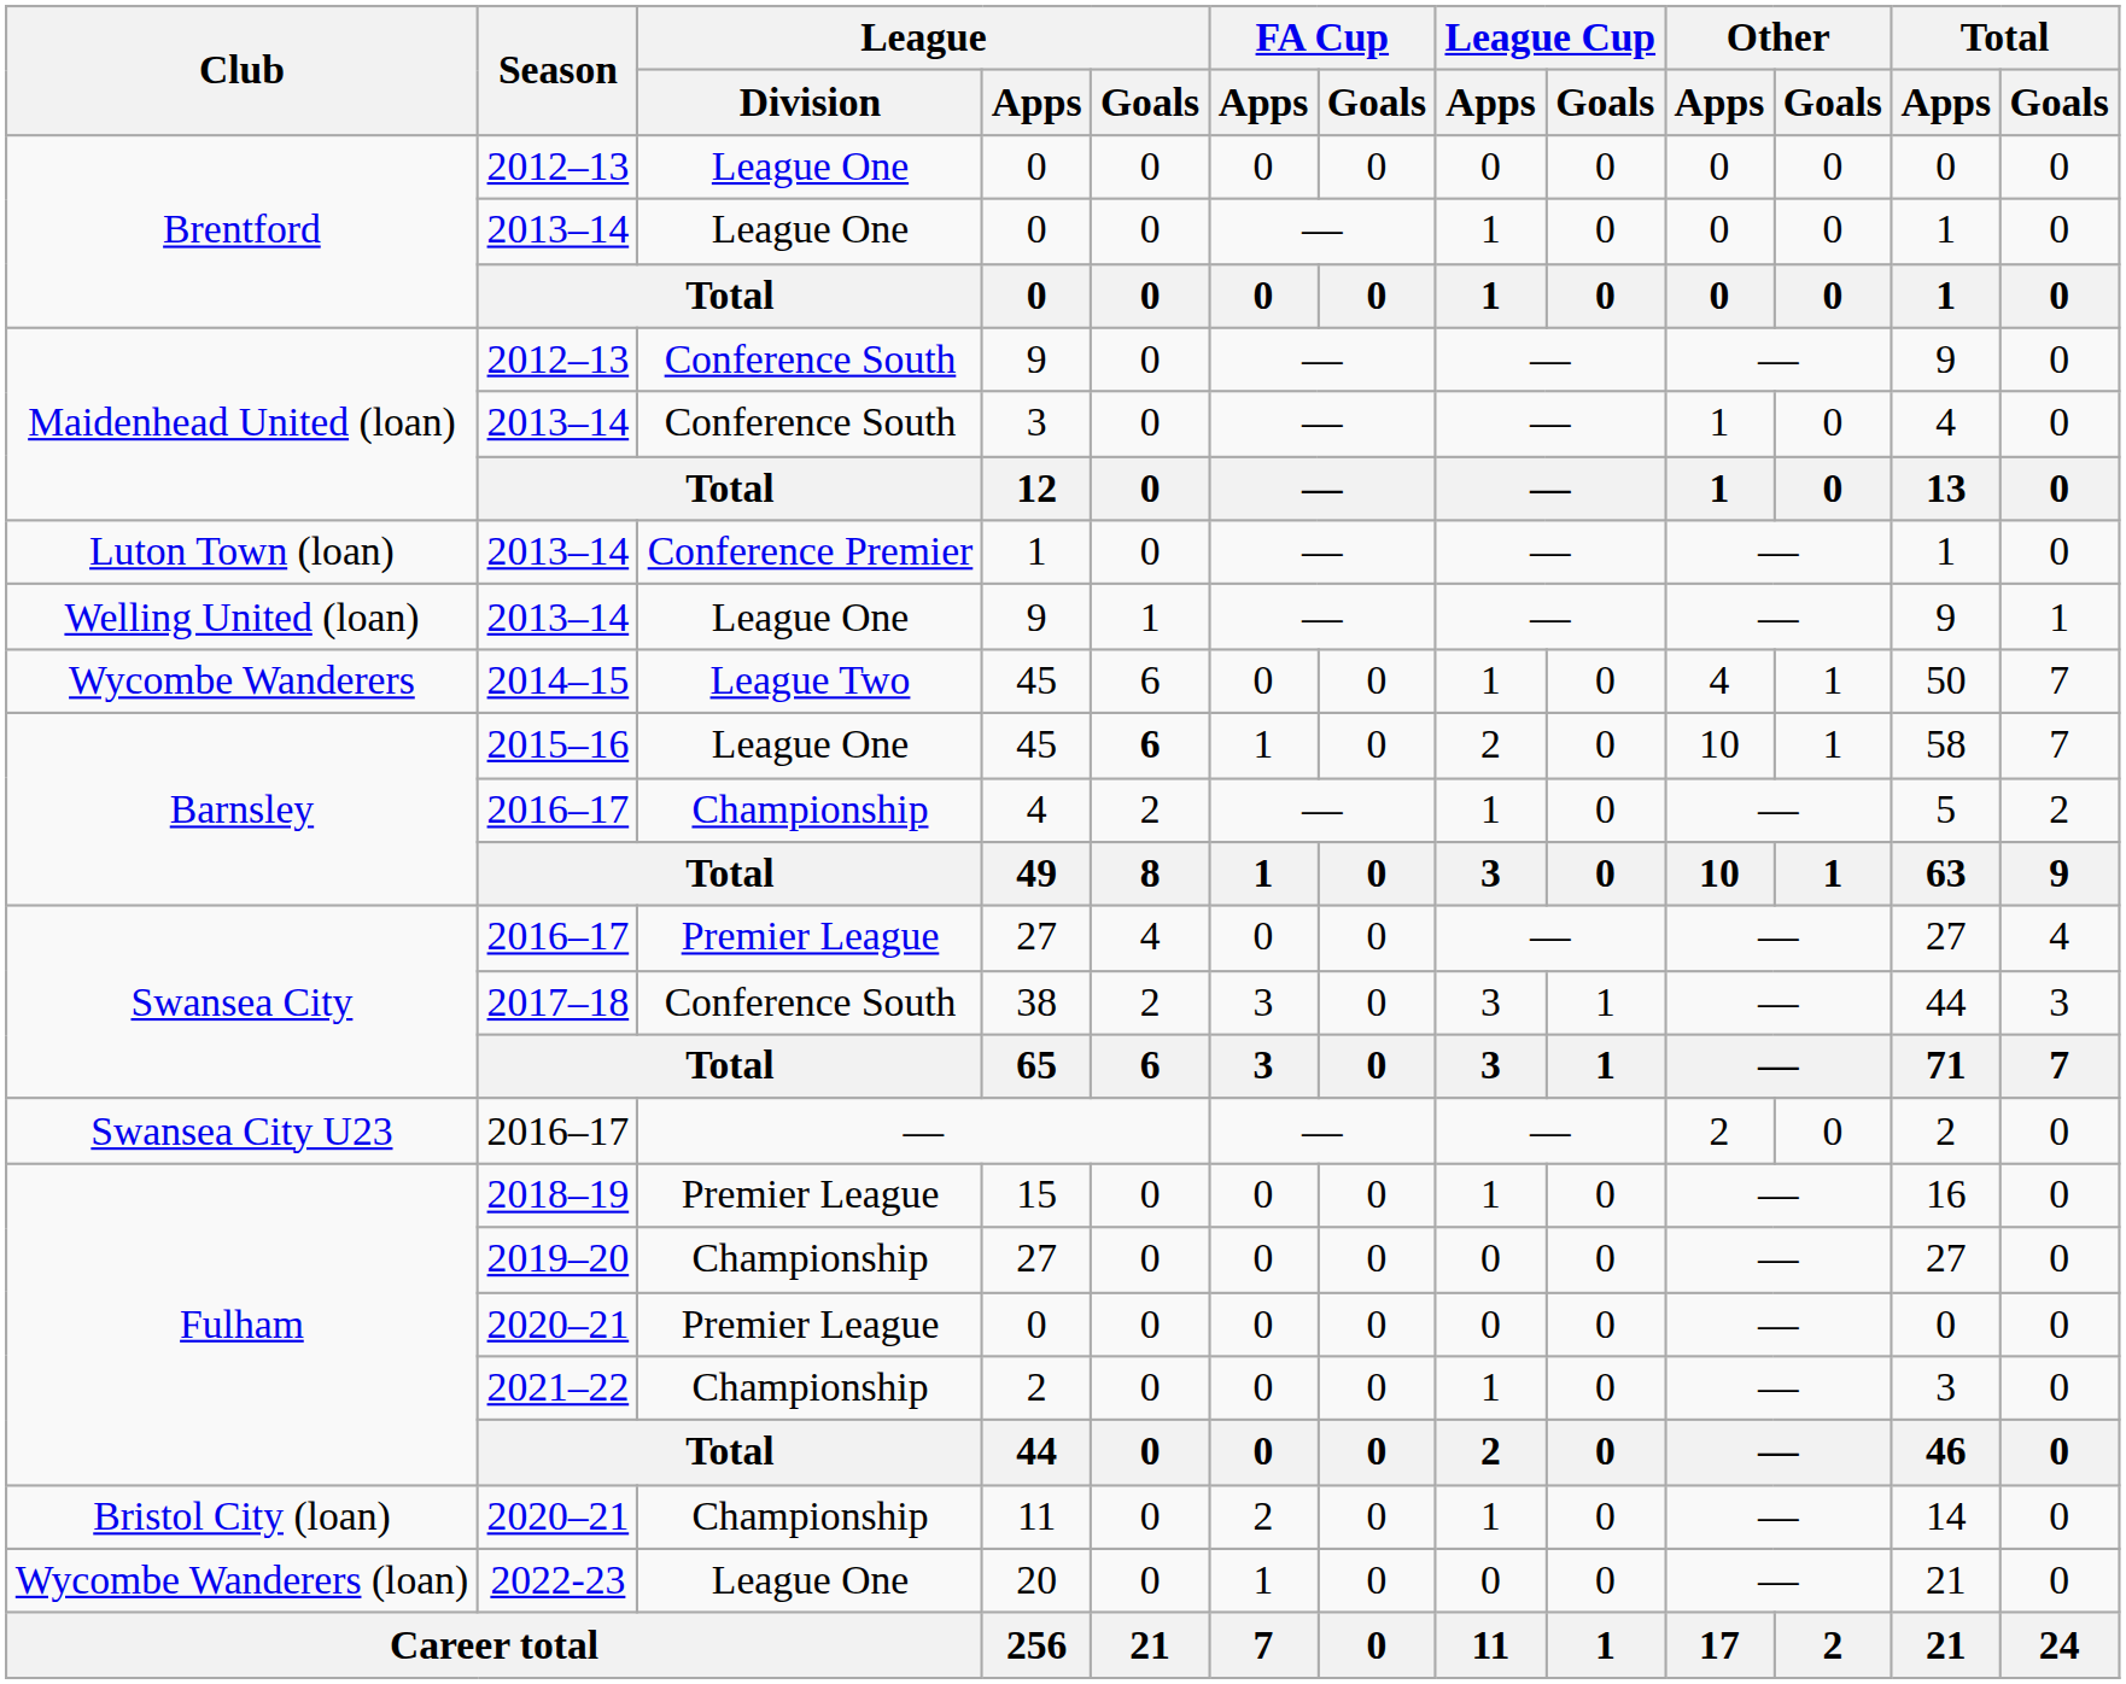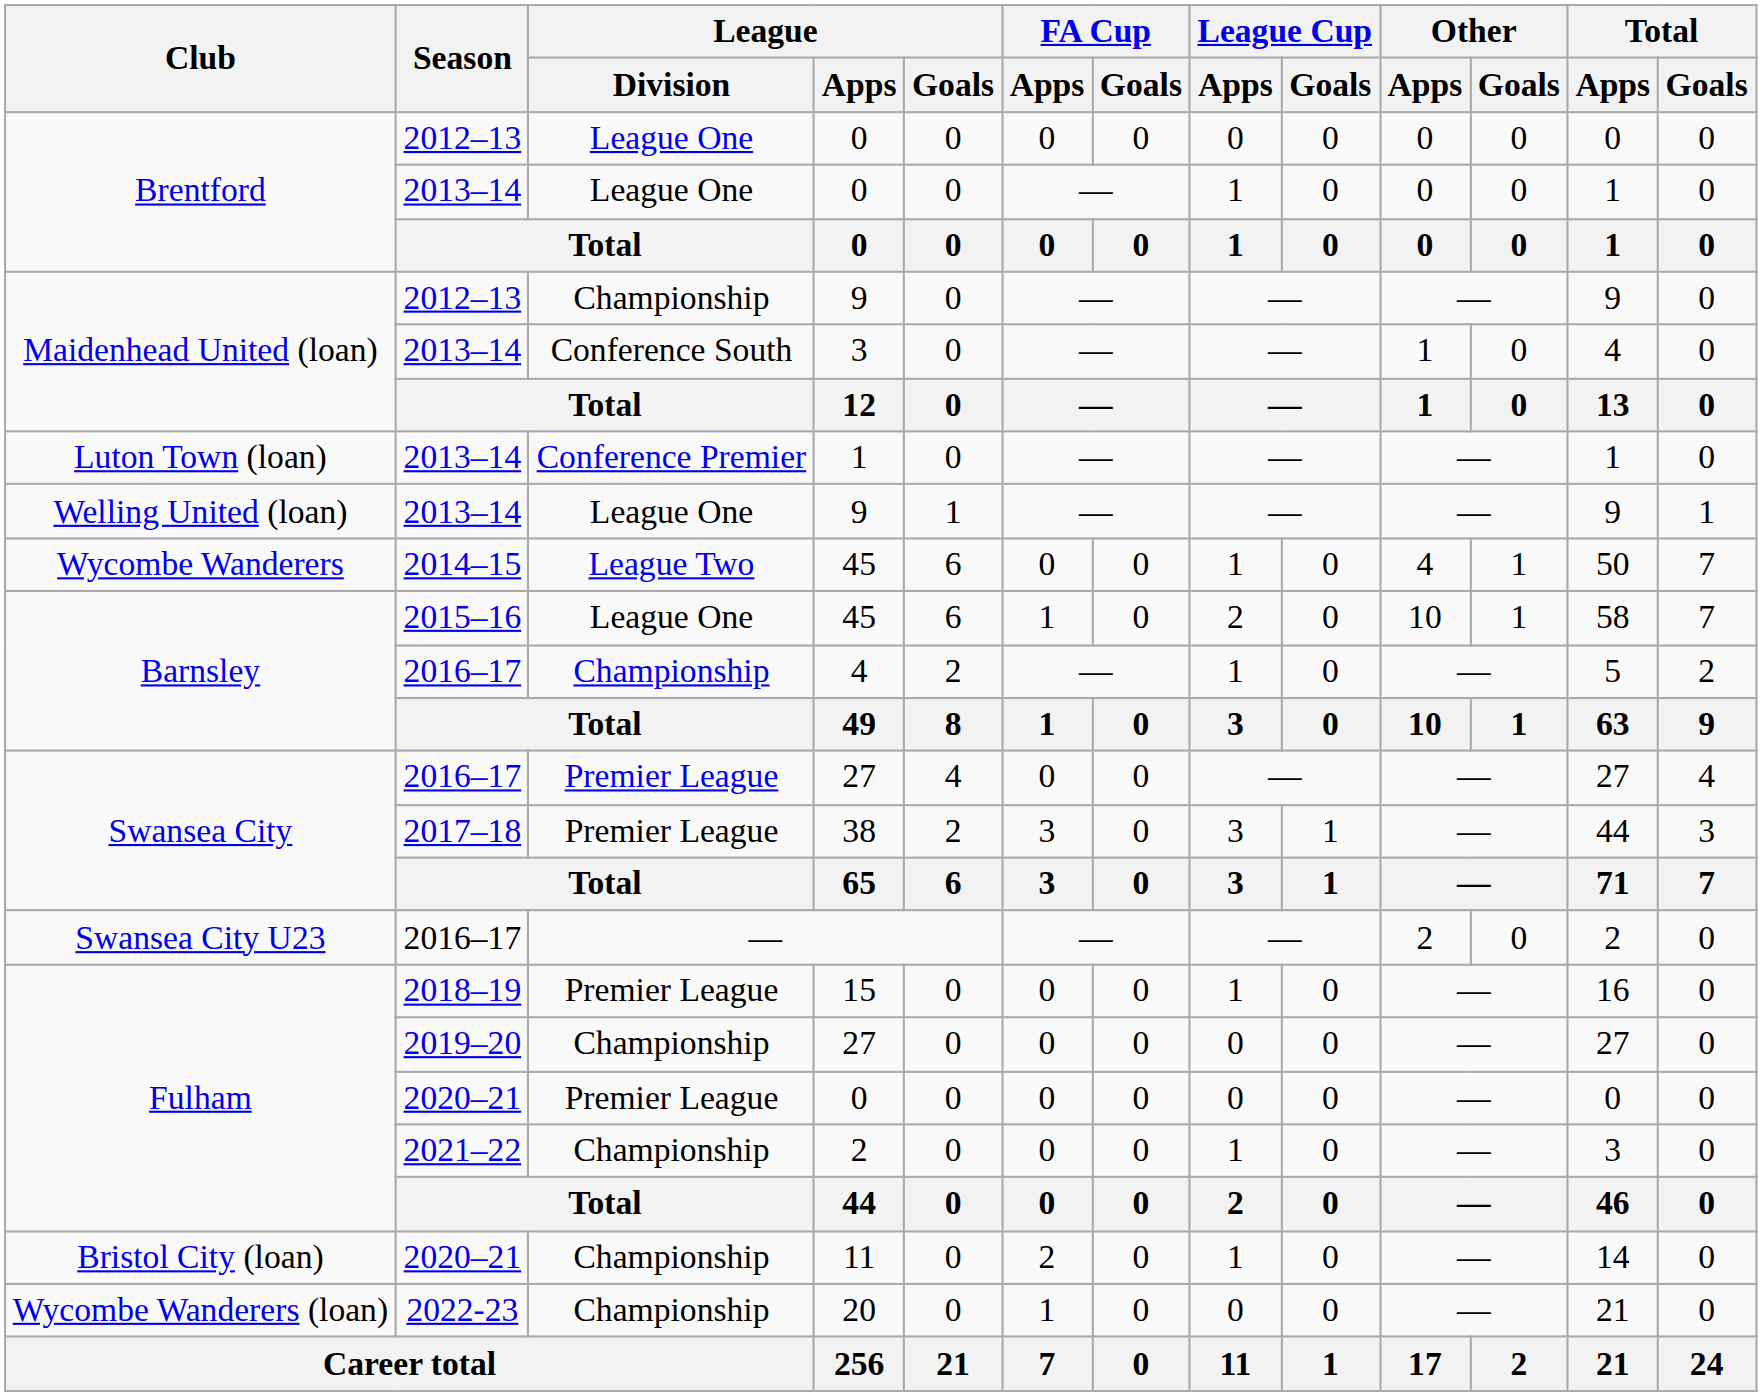 <table class=wikitable style=text-align:center>
 <tr>
 <th rowspan=2>Club</th>
 <th rowspan=2>Season</th>
 <th colspan=3>League</th>
 <th colspan=2><a href='#'>FA Cup</a></th>
 <th colspan=2><a href='#'>League Cup</a></th>
 <th colspan=2>Other</th>
 <th colspan=2>Total</th>
 </tr>
 <tr>
 <th>Division</th>
 <th>Apps</th>
 <th>Goals</th>
 <th>Apps</th>
 <th>Goals</th>
 <th>Apps</th>
 <th>Goals</th>
 <th>Apps</th>
 <th>Goals</th>
 <th>Apps</th>
 <th>Goals</th>
 </tr>
 <tr>
 <td rowspan=3><a href='#'>Brentford</a></td>
 <td><a href='#'>2012–13</a></td>
 <td><a href='#'>League One</a></td>
 <td>0</td>
 <td>0</td>
 <td>0</td>
 <td>0</td>
 <td>0</td>
 <td>0</td>
 <td>0</td>
 <td>0</td>
 <td>0</td>
 <td>0</td>
 </tr>
 <tr>
 <td><a href='#'>2013–14</a></td>
 <td>League One</td>
 <td>0</td>
 <td>0</td>
 <td colspan=2>—</td>
 <td>1</td>
 <td>0</td>
 <td>0</td>
 <td>0</td>
 <td>1</td>
 <td>0</td>
 </tr>
 <tr>
 <th colspan=2>Total</th>
 <th>0</th>
 <th>0</th>
 <th>0</th>
 <th>0</th>
 <th>1</th>
 <th>0</th>
 <th>0</th>
 <th>0</th>
 <th>1</th>
 <th>0</th>
 </tr>
 <tr>
 <td rowspan=3><a href='#'>Maidenhead United</a> (loan)</td>
 <td><a href='#'>2012–13</a></td>
-<td><a href='#'>Conference South</a></td>
+<td>Championship</td>
 <td>9</td>
 <td>0</td>
 <td colspan=2>—</td>
 <td colspan=2>—</td>
 <td colspan=2>—</td>
 <td>9</td>
 <td>0</td>
 </tr>
 <tr>
 <td><a href='#'>2013–14</a></td>
 <td>Conference South</td>
 <td>3</td>
 <td>0</td>
 <td colspan=2>—</td>
 <td colspan=2>—</td>
 <td>1</td>
 <td>0</td>
 <td>4</td>
 <td>0</td>
 </tr>
 <tr>
 <th colspan=2>Total</th>
 <th>12</th>
 <th>0</th>
 <th colspan=2>—</th>
 <th colspan=2>—</th>
 <th>1</th>
 <th>0</th>
 <th>13</th>
 <th>0</th>
 </tr>
 <tr>
 <td><a href='#'>Luton Town</a> (loan)</td>
 <td><a href='#'>2013–14</a></td>
 <td><a href='#'>Conference Premier</a></td>
 <td>1</td>
 <td>0</td>
 <td colspan=2>—</td>
 <td colspan=2>—</td>
 <td colspan=2>—</td>
 <td>1</td>
 <td>0</td>
 </tr>
 <tr>
 <td><a href='#'>Welling United</a> (loan)</td>
 <td><a href='#'>2013–14</a></td>
 <td>League One</td>
 <td>9</td>
 <td>1</td>
 <td colspan=2>—</td>
 <td colspan=2>—</td>
 <td colspan=2>—</td>
 <td>9</td>
 <td>1</td>
 </tr>
 <tr>
 <td><a href='#'>Wycombe Wanderers</a></td>
 <td><a href='#'>2014–15</a></td>
 <td><a href='#'>League Two</a></td>
 <td>45</td>
 <td>6</td>
 <td>0</td>
 <td>0</td>
 <td>1</td>
 <td>0</td>
 <td>4</td>
 <td>1</td>
 <td>50</td>
 <td>7</td>
 </tr>
 <tr>
 <td rowspan=3><a href='#'>Barnsley</a></td>
 <td><a href='#'>2015–16</a></td>
 <td>League One</td>
 <td>45</td>
-<td><strong>6</strong></td>
+<td>6</td>
 <td>1</td>
 <td>0</td>
 <td>2</td>
 <td>0</td>
 <td>10</td>
 <td>1</td>
 <td>58</td>
 <td>7</td>
 </tr>
 <tr>
 <td><a href='#'>2016–17</a></td>
 <td><a href='#'>Championship</a></td>
 <td>4</td>
 <td>2</td>
 <td colspan=2>—</td>
 <td>1</td>
 <td>0</td>
 <td colspan=2>—</td>
 <td>5</td>
 <td>2</td>
 </tr>
 <tr>
 <th colspan=2>Total</th>
 <th>49</th>
 <th>8</th>
 <th>1</th>
 <th>0</th>
 <th>3</th>
 <th>0</th>
 <th>10</th>
 <th>1</th>
 <th>63</th>
 <th>9</th>
 </tr>
 <tr>
 <td rowspan=3><a href='#'>Swansea City</a></td>
 <td><a href='#'>2016–17</a></td>
 <td><a href='#'>Premier League</a></td>
 <td>27</td>
 <td>4</td>
 <td>0</td>
 <td>0</td>
 <td colspan=2>—</td>
 <td colspan=2>—</td>
 <td>27</td>
 <td>4</td>
 </tr>
 <tr>
 <td><a href='#'>2017–18</a></td>
-<td>Conference South</td>
+<td>Premier League</td>
 <td>38</td>
 <td>2</td>
 <td>3</td>
 <td>0</td>
 <td>3</td>
 <td>1</td>
 <td colspan=2>—</td>
 <td>44</td>
 <td>3</td>
 </tr>
 <tr>
 <th colspan=2>Total</th>
 <th>65</th>
 <th>6</th>
 <th>3</th>
 <th>0</th>
 <th>3</th>
 <th>1</th>
 <th colspan=2>—</th>
 <th>71</th>
 <th>7</th>
 </tr>
 <tr>
 <td><a href='#'>Swansea City U23</a></td>
 <td>2016–17</td>
 <td colspan=3>—</td>
 <td colspan=2>—</td>
 <td colspan=2>—</td>
 <td>2</td>
 <td>0</td>
 <td>2</td>
 <td>0</td>
 </tr>
 <tr>
 <td rowspan="5"><a href='#'>Fulham</a></td>
 <td><a href='#'>2018–19</a></td>
 <td>Premier League</td>
 <td>15</td>
 <td>0</td>
 <td>0</td>
 <td>0</td>
 <td>1</td>
 <td>0</td>
 <td colspan=2>—</td>
 <td>16</td>
 <td>0</td>
 </tr>
 <tr>
 <td><a href='#'>2019–20</a></td>
 <td>Championship</td>
 <td>27</td>
 <td>0</td>
 <td>0</td>
 <td>0</td>
 <td>0</td>
 <td>0</td>
 <td colspan=2>—</td>
 <td>27</td>
 <td>0</td>
 </tr>
 <tr>
 <td><a href='#'>2020–21</a></td>
 <td>Premier League</td>
 <td>0</td>
 <td>0</td>
 <td>0</td>
 <td>0</td>
 <td>0</td>
 <td>0</td>
 <td colspan=2>—</td>
 <td>0</td>
 <td>0</td>
 </tr>
 <tr>
 <td><a href='#'>2021–22</a></td>
 <td>Championship</td>
 <td>2</td>
 <td>0</td>
 <td>0</td>
 <td>0</td>
 <td>1</td>
 <td>0</td>
 <td colspan=2>—</td>
 <td>3</td>
 <td>0</td>
 </tr>
 <tr>
 <th colspan=2>Total</th>
 <th>44</th>
 <th>0</th>
 <th>0</th>
 <th>0</th>
 <th>2</th>
 <th>0</th>
 <th colspan=2>—</th>
 <th>46</th>
 <th>0</th>
 </tr>
 <tr>
 <td><a href='#'>Bristol City</a> (loan)</td>
 <td><a href='#'>2020–21</a></td>
 <td>Championship</td>
 <td>11</td>
 <td>0</td>
 <td>2</td>
 <td>0</td>
 <td>1</td>
 <td>0</td>
 <td colspan=2>—</td>
 <td>14</td>
 <td>0</td>
 </tr>
 <tr>
 <td><a href='#'>Wycombe Wanderers</a> (loan)</td>
 <td><a href='#'>2022-23</a></td>
-<td>League One</td>
+<td>Championship</td>
 <td>20</td>
 <td>0</td>
 <td>1</td>
 <td>0</td>
 <td>0</td>
 <td>0</td>
 <td colspan=2>—</td>
 <td>21</td>
 <td>0</td>
 </tr>
 <tr>
 <th colspan=3>Career total</th>
 <th>256</th>
 <th>21</th>
 <th>7</th>
 <th>0</th>
 <th>11</th>
 <th>1</th>
 <th>17</th>
 <th>2</th>
 <th>21</th>
 <th>24</th>
 </tr>
 </table>
